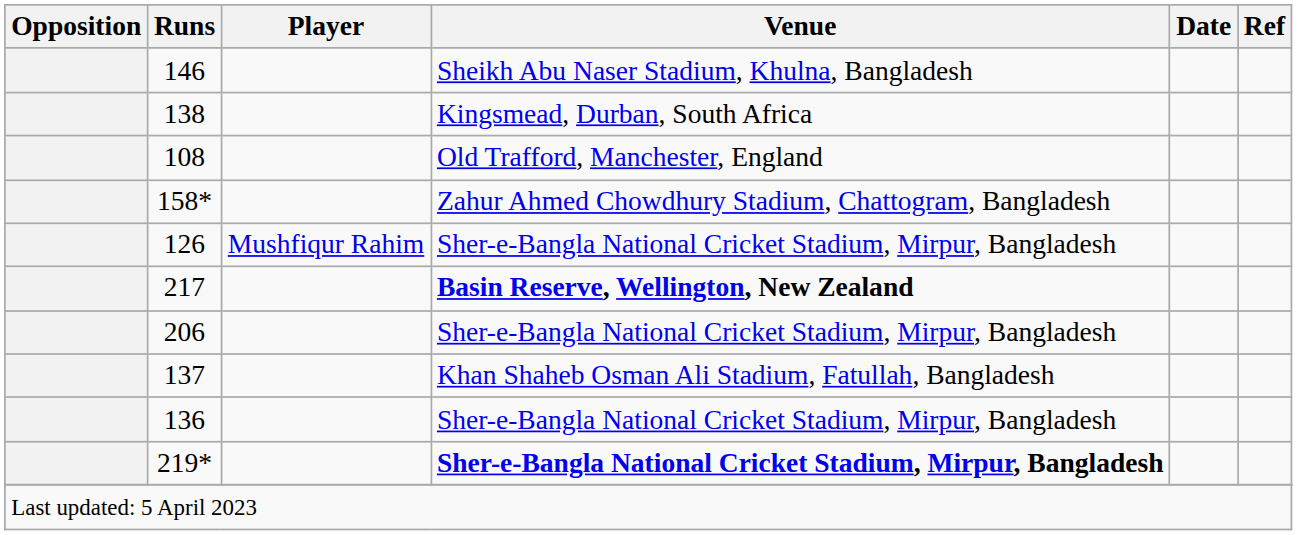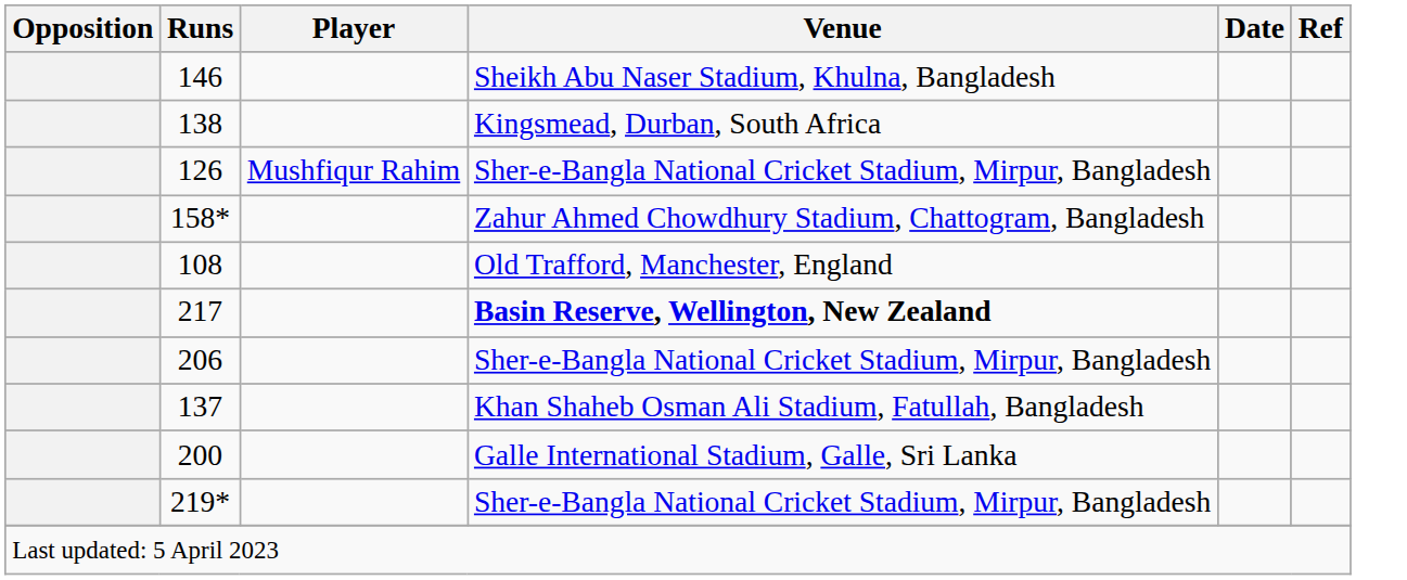 <table class="wikitable plainrowheaders sortable">
 <tr>
 <th scope=col>Opposition</th>
 <th scope=col>Runs</th>
 <th scope=col>Player</th>
 <th scope=col>Venue</th>
 <th scope=col>Date</th>
 <th scope=col>Ref</th>
 </tr>
 <tr>
 <th style=text-align:left;></th>
 <td scope=row style=text-align:center;>146</td>
 <td></td>
 <td><a href='#'>Sheikh Abu Naser Stadium</a>, <a href='#'>Khulna</a>, Bangladesh</td>
 <td></td>
 <td></td>
 </tr>
 <tr>
 <th style=text-align:left;></th>
 <td scope=row style=text-align:center;>138</td>
 <td></td>
 <td><a href='#'>Kingsmead</a>, <a href='#'>Durban</a>, South Africa</td>
 <td></td>
 <td></td>
 </tr>
 <tr>
 <th style=text-align:left;></th>
-<td scope=row style=text-align:center;>108</td>
-<td></td>
-<td><a href='#'>Old Trafford</a>, <a href='#'>Manchester</a>, England</td>
+<td scope=row style=text-align:center;>126</td>
+<td><a href='#'>Mushfiqur Rahim</a></td>
+<td><a href='#'>Sher-e-Bangla National Cricket Stadium</a>, <a href='#'>Mirpur</a>, Bangladesh</td>
 <td></td>
 <td></td>
 </tr>
 <tr>
 <th style=text-align:left;></th>
 <td scope=row style=text-align:center;>158*</td>
 <td></td>
 <td><a href='#'>Zahur Ahmed Chowdhury Stadium</a>, <a href='#'>Chattogram</a>, Bangladesh</td>
 <td></td>
 <td></td>
 </tr>
 <tr>
 <th style=text-align:left;></th>
-<td scope=row style=text-align:center;>126</td>
-<td><a href='#'>Mushfiqur Rahim</a></td>
-<td><a href='#'>Sher-e-Bangla National Cricket Stadium</a>, <a href='#'>Mirpur</a>, Bangladesh</td>
+<td scope=row style=text-align:center;>108</td>
+<td></td>
+<td><a href='#'>Old Trafford</a>, <a href='#'>Manchester</a>, England</td>
 <td></td>
 <td></td>
 </tr>
 <tr>
 <th style=text-align:left;></th>
 <td scope=row style=text-align:center;>217</td>
 <td></td>
 <td><strong><a href='#'>Basin Reserve</a>, <a href='#'>Wellington</a>, New Zealand</strong></td>
 <td></td>
 <td></td>
 </tr>
 <tr>
 <th style=text-align:left;></th>
 <td scope=row style=text-align:center;>206</td>
 <td></td>
 <td><a href='#'>Sher-e-Bangla National Cricket Stadium</a>, <a href='#'>Mirpur</a>, Bangladesh</td>
 <td></td>
 <td></td>
 </tr>
 <tr>
 <th style=text-align:left;></th>
 <td scope=row style=text-align:center;>137</td>
 <td></td>
 <td><a href='#'>Khan Shaheb Osman Ali Stadium</a>, <a href='#'>Fatullah</a>, Bangladesh</td>
 <td></td>
 <td></td>
 </tr>
 <tr>
 <th style=text-align:left;></th>
-<td scope=row style=text-align:center;>136</td>
+<td scope=row style=text-align:center;>200</td>
 <td></td>
-<td><a href='#'>Sher-e-Bangla National Cricket Stadium</a>, <a href='#'>Mirpur</a>, Bangladesh</td>
+<td><a href='#'>Galle International Stadium</a>, <a href='#'>Galle</a>, Sri Lanka</td>
 <td></td>
 <td></td>
 </tr>
 <tr>
 <th style=text-align:left;></th>
 <td scope=row style=text-align:center;>219*</td>
 <td></td>
-<td><strong><a href='#'>Sher-e-Bangla National Cricket Stadium</a>, <a href='#'>Mirpur</a>, Bangladesh</strong></td>
+<td><a href='#'>Sher-e-Bangla National Cricket Stadium</a>, <a href='#'>Mirpur</a>, Bangladesh</td>
 <td></td>
 <td></td>
 </tr>
 <tr>
 </tr>
 <tr class=sortbottom>
 <td colspan=6><small>Last updated: 5 April 2023</small></td>
 </tr>
 </table>
